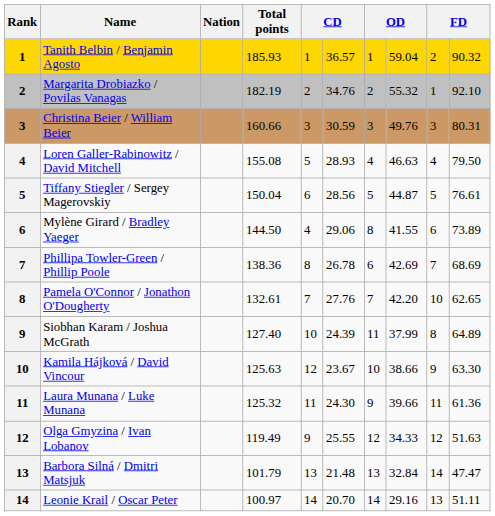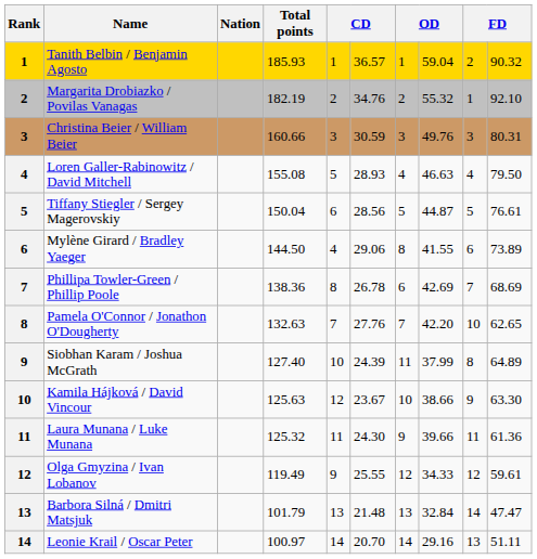 <table class="wikitable">
 <tr>
 <th>Rank</th>
 <th>Name</th>
 <th>Nation</th>
 <th>Total points</th>
 <th colspan="2" width="80px"><a href='#'>CD</a></th>
 <th colspan="2" width="80px"><a href='#'>OD</a></th>
 <th colspan="2" width="80px"><a href='#'>FD</a></th>
 </tr>
 <tr bgcolor="gold">
 <td align="center"><strong>1</strong></td>
 <td><a href='#'>Tanith Belbin</a> / <a href='#'>Benjamin Agosto</a></td>
 <td></td>
 <td>185.93</td>
 <td>1</td>
 <td>36.57</td>
 <td>1</td>
 <td>59.04</td>
 <td>2</td>
 <td>90.32</td>
 </tr>
 <tr bgcolor="silver">
 <td align="center"><strong>2</strong></td>
 <td><a href='#'>Margarita Drobiazko</a> / <a href='#'>Povilas Vanagas</a></td>
 <td></td>
 <td>182.19</td>
 <td>2</td>
 <td>34.76</td>
 <td>2</td>
 <td>55.32</td>
 <td>1</td>
 <td>92.10</td>
 </tr>
 <tr bgcolor="cc9966">
 <td align="center"><strong>3</strong></td>
 <td><a href='#'>Christina Beier</a> / <a href='#'>William Beier</a></td>
 <td></td>
 <td>160.66</td>
 <td>3</td>
 <td>30.59</td>
 <td>3</td>
 <td>49.76</td>
 <td>3</td>
 <td>80.31</td>
 </tr>
 <tr>
 <th>4</th>
 <td><a href='#'>Loren Galler-Rabinowitz</a> / <a href='#'>David Mitchell</a></td>
 <td></td>
 <td>155.08</td>
 <td>5</td>
 <td>28.93</td>
 <td>4</td>
 <td>46.63</td>
 <td>4</td>
 <td>79.50</td>
 </tr>
 <tr>
 <th>5</th>
 <td><a href='#'>Tiffany Stiegler</a> / Sergey Magerovskiy</td>
 <td></td>
 <td>150.04</td>
 <td>6</td>
 <td>28.56</td>
 <td>5</td>
 <td>44.87</td>
 <td>5</td>
 <td>76.61</td>
 </tr>
 <tr>
 <th>6</th>
 <td>Mylène Girard / <a href='#'>Bradley Yaeger</a></td>
 <td></td>
 <td>144.50</td>
 <td>4</td>
 <td>29.06</td>
 <td>8</td>
 <td>41.55</td>
 <td>6</td>
 <td>73.89</td>
 </tr>
 <tr>
 <th>7</th>
 <td><a href='#'>Phillipa Towler-Green</a> / <a href='#'>Phillip Poole</a></td>
 <td></td>
 <td>138.36</td>
 <td>8</td>
 <td>26.78</td>
 <td>6</td>
 <td>42.69</td>
 <td>7</td>
 <td>68.69</td>
 </tr>
 <tr>
 <th>8</th>
 <td><a href='#'>Pamela O'Connor</a> / <a href='#'>Jonathon O'Dougherty</a></td>
 <td></td>
-<td>132.61</td>
+<td>132.63</td>
 <td>7</td>
 <td>27.76</td>
 <td>7</td>
 <td>42.20</td>
 <td>10</td>
 <td>62.65</td>
 </tr>
 <tr>
 <th>9</th>
 <td>Siobhan Karam / Joshua McGrath</td>
 <td></td>
 <td>127.40</td>
 <td>10</td>
 <td>24.39</td>
 <td>11</td>
 <td>37.99</td>
 <td>8</td>
 <td>64.89</td>
 </tr>
 <tr>
 <th>10</th>
 <td><a href='#'>Kamila Hájková</a> / <a href='#'>David Vincour</a></td>
 <td></td>
 <td>125.63</td>
 <td>12</td>
 <td>23.67</td>
 <td>10</td>
 <td>38.66</td>
 <td>9</td>
 <td>63.30</td>
 </tr>
 <tr>
 <th>11</th>
 <td><a href='#'>Laura Munana</a> / <a href='#'>Luke Munana</a></td>
 <td></td>
 <td>125.32</td>
 <td>11</td>
 <td>24.30</td>
 <td>9</td>
 <td>39.66</td>
 <td>11</td>
 <td>61.36</td>
 </tr>
 <tr>
 <th>12</th>
 <td><a href='#'>Olga Gmyzina</a> / <a href='#'>Ivan Lobanov</a></td>
 <td></td>
 <td>119.49</td>
 <td>9</td>
 <td>25.55</td>
 <td>12</td>
 <td>34.33</td>
 <td>12</td>
-<td>51.63</td>
+<td>59.61</td>
 </tr>
 <tr>
 <th>13</th>
 <td><a href='#'>Barbora Silná</a> / <a href='#'>Dmitri Matsjuk</a></td>
 <td></td>
 <td>101.79</td>
 <td>13</td>
 <td>21.48</td>
 <td>13</td>
 <td>32.84</td>
 <td>14</td>
 <td>47.47</td>
 </tr>
 <tr>
 <th>14</th>
 <td><a href='#'>Leonie Krail</a> / <a href='#'>Oscar Peter</a></td>
 <td></td>
 <td>100.97</td>
 <td>14</td>
 <td>20.70</td>
 <td>14</td>
 <td>29.16</td>
 <td>13</td>
 <td>51.11</td>
 </tr>
 </table>
